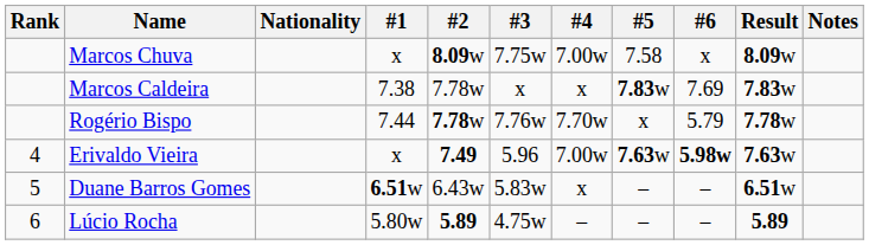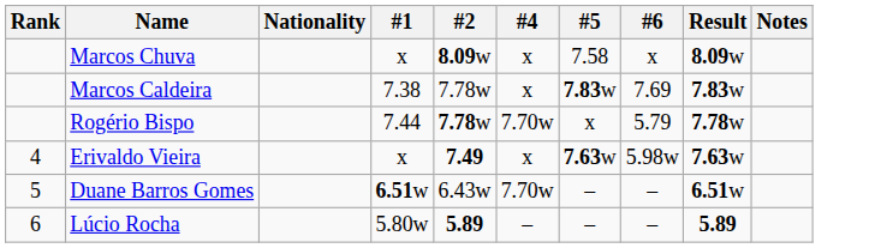 <table class="wikitable sortable" style="text-align:center">
 <tr>
 <th>Rank</th>
 <th>Name</th>
 <th>Nationality</th>
 <th>#1</th>
 <th>#2</th>
-<th>#3</th>
 <th>#4</th>
 <th>#5</th>
 <th>#6</th>
 <th>Result</th>
 <th>Notes</th>
 </tr>
 <tr>
 <td></td>
 <td align=left><a href='#'>Marcos Chuva</a></td>
 <td align=left></td>
 <td>x</td>
 <td><strong>8.09</strong>w</td>
-<td>7.75w</td>
-<td>7.00w</td>
+<td>x</td>
 <td>7.58</td>
 <td>x</td>
 <td><strong>8.09</strong>w</td>
 <td></td>
 </tr>
 <tr>
 <td></td>
 <td align=left><a href='#'>Marcos Caldeira</a></td>
 <td align=left></td>
 <td>7.38</td>
 <td>7.78w</td>
 <td>x</td>
-<td>x</td>
 <td><strong>7.83</strong>w</td>
 <td>7.69</td>
 <td><strong>7.83</strong>w</td>
 <td></td>
 </tr>
 <tr>
 <td></td>
 <td align=left><a href='#'>Rogério Bispo</a></td>
 <td align=left></td>
 <td>7.44</td>
 <td><strong>7.78</strong>w</td>
-<td>7.76w</td>
 <td>7.70w</td>
 <td>x</td>
 <td>5.79</td>
 <td><strong>7.78</strong>w</td>
 <td></td>
 </tr>
 <tr>
 <td>4</td>
 <td align=left><a href='#'>Erivaldo Vieira</a></td>
 <td align=left></td>
 <td>x</td>
 <td><strong>7.49</strong></td>
-<td>5.96</td>
-<td>7.00w</td>
+<td>x</td>
 <td><strong>7.63</strong>w</td>
-<td><strong>5.98w</strong></td>
+<td>5.98w</td>
 <td><strong>7.63</strong>w</td>
 <td></td>
 </tr>
 <tr>
 <td>5</td>
 <td align=left><a href='#'>Duane Barros Gomes</a></td>
 <td align=left></td>
 <td><strong>6.51</strong>w</td>
 <td>6.43w</td>
-<td>5.83w</td>
-<td>x</td>
+<td>7.70w</td>
 <td>–</td>
 <td>–</td>
 <td><strong>6.51</strong>w</td>
 <td></td>
 </tr>
 <tr>
 <td>6</td>
 <td align=left><a href='#'>Lúcio Rocha</a></td>
 <td align=left></td>
 <td>5.80w</td>
 <td><strong>5.89</strong></td>
-<td>4.75w</td>
 <td>–</td>
 <td>–</td>
 <td>–</td>
 <td><strong>5.89</strong></td>
 <td></td>
 </tr>
 </table>
